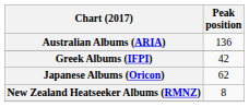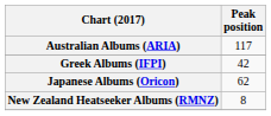 <table class="wikitable plainrowheaders sortable" style="text-align:center">
 <tr>
 <th scope="col">Chart (2017)</th>
 <th scope="col">Peak<br>position</th>
 </tr>
 <tr>
 <th scope="row">Australian Albums (<a href='#'>ARIA</a>)</th>
-<td align="center">136</td>
+<td align="center">117</td>
 </tr>
 <tr>
 </tr>
 <tr>
 </tr>
 <tr>
 <th scope="row">Greek Albums (<a href='#'>IFPI</a>)</th>
 <td>42</td>
 </tr>
 <tr>
 <th scope="row">Japanese Albums (<a href='#'>Oricon</a>)</th>
 <td>62</td>
 </tr>
 <tr>
 <th scope="row">New Zealand Heatseeker Albums (<a href='#'>RMNZ</a>)</th>
 <td>8</td>
 </tr>
 <tr>
 </tr>
 <tr>
 </tr>
 <tr>
 </tr>
 <tr>
 </tr>
 <tr>
 </tr>
 <tr>
 </tr>
 <tr>
 </tr>
 </table>
